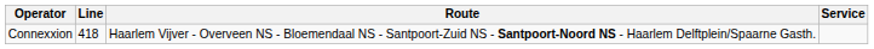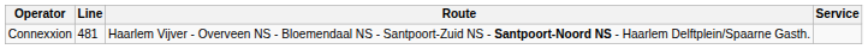 <table class="wikitable">
 <tr>
 <th>Operator</th>
 <th>Line</th>
 <th>Route</th>
 <th>Service</th>
 </tr>
 <tr>
 <td>Connexxion</td>
-<td>418</td>
+<td>481</td>
 <td>Haarlem Vijver - Overveen NS - Bloemendaal NS - Santpoort-Zuid NS - <strong>Santpoort-Noord NS</strong> - Haarlem Delftplein/Spaarne Gasth.</td>
 <td></td>
 </tr>
 </table>
